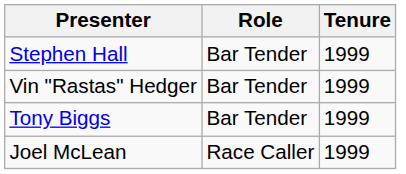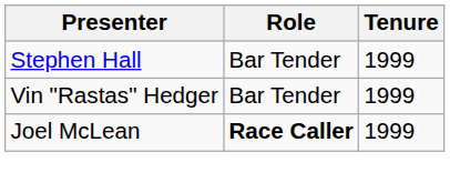 <table class="wikitable sortable">
 <tr>
 <th>Presenter</th>
 <th>Role</th>
 <th>Tenure</th>
 </tr>
 <tr>
 <td><a href='#'>Stephen Hall</a></td>
 <td>Bar Tender</td>
 <td>1999</td>
 </tr>
 <tr>
 <td>Vin "Rastas" Hedger</td>
 <td>Bar Tender</td>
 <td>1999</td>
 </tr>
 <tr>
-<td><a href='#'>Tony Biggs</a></td>
-<td>Bar Tender</td>
-<td>1999</td>
-</tr>
-<tr>
 <td>Joel McLean</td>
-<td>Race Caller</td>
+<td><strong>Race Caller</strong></td>
 <td>1999</td>
 </tr>
 </table>
